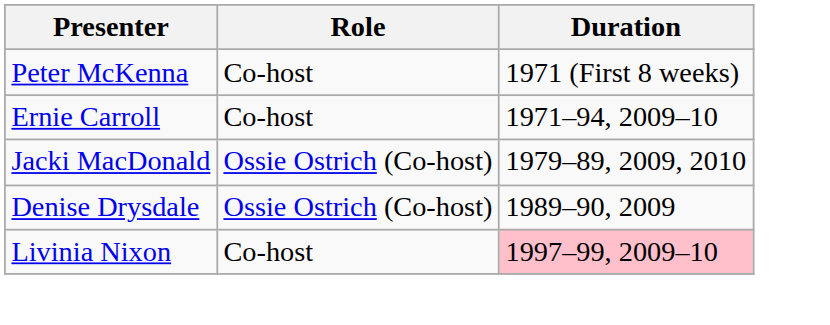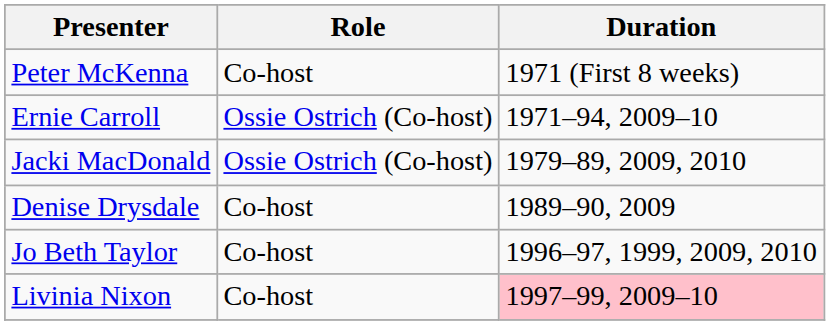 <table class="wikitable sortable">
 <tr bgcolor="#fffff">
 <th>Presenter</th>
 <th>Role</th>
 <th>Duration</th>
 </tr>
 <tr>
 <td><a href='#'>Peter McKenna</a></td>
 <td>Co-host</td>
 <td>1971 (First 8 weeks)</td>
 </tr>
 <tr>
 <td><a href='#'>Ernie Carroll</a></td>
-<td>Co-host</td>
+<td><a href='#'>Ossie Ostrich</a> (Co-host)</td>
 <td>1971–94, 2009–10</td>
 </tr>
 <tr>
 <td><a href='#'>Jacki MacDonald</a></td>
 <td><a href='#'>Ossie Ostrich</a> (Co-host)</td>
 <td>1979–89, 2009, 2010</td>
 </tr>
 <tr>
 <td><a href='#'>Denise Drysdale</a></td>
-<td><a href='#'>Ossie Ostrich</a> (Co-host)</td>
+<td>Co-host</td>
 <td>1989–90, 2009</td>
+</tr>
+<tr>
+<td><a href='#'>Jo Beth Taylor</a></td>
+<td>Co-host</td>
+<td>1996–97, 1999, 2009, 2010</td>
 </tr>
 <tr>
 <td><a href='#'>Livinia Nixon</a></td>
 <td>Co-host</td>
 <td style="background: pink;">1997–99, 2009–10</td>
 </tr>
 </table>
